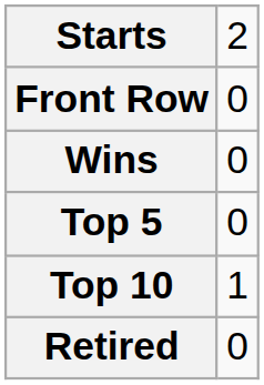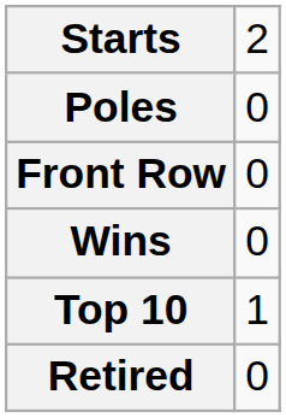 <table class="wikitable" style="text-align:center">
 <tr>
 <th>Starts</th>
 <td>2</td>
+</tr>
+<tr>
+<th>Poles</th>
+<td>0</td>
 </tr>
 <tr>
 <th>Front Row</th>
 <td>0</td>
 </tr>
 <tr>
 <th>Wins</th>
-<td>0</td>
-</tr>
-<tr>
-<th>Top 5</th>
 <td>0</td>
 </tr>
 <tr>
 <th>Top 10</th>
 <td>1</td>
 </tr>
 <tr>
 <th>Retired</th>
 <td>0</td>
 </tr>
 </table>
